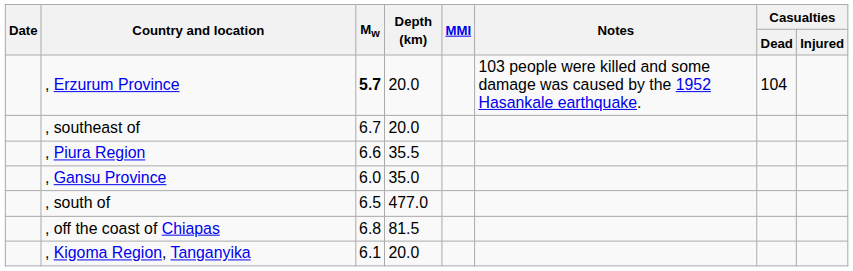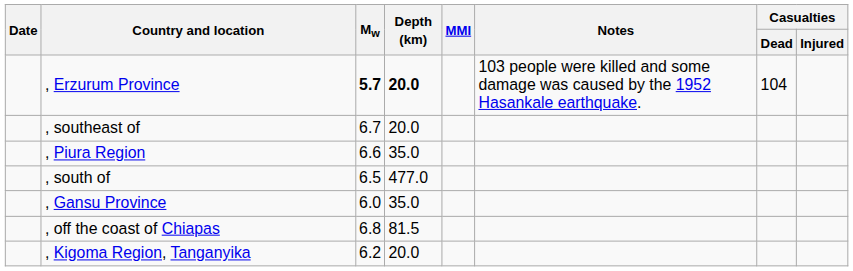 <table class="wikitable sortable sort-under" style="border:1px black; margin-left:1em;">
 <tr>
 <th rowspan="2"><small>Date</small></th>
 <th rowspan="2" style="width: 310px"><small>Country and location</small></th>
 <th rowspan="2"><small>M<sub>w</sub></small></th>
 <th rowspan="2"><small>Depth (km)</small></th>
 <th rowspan="2"><small><a href='#'>MMI</a></small></th>
 <th rowspan="2" class="unsortable"><small>Notes</small></th>
 <th colspan="2"><small>Casualties</small></th>
 </tr>
 <tr>
 <th><small>Dead</small></th>
 <th><small>Injured</small></th>
 </tr>
 <tr>
 <td></td>
 <td>, <a href='#'>Erzurum Province</a></td>
 <td><strong>5.7</strong></td>
-<td>20.0</td>
+<td><strong>20.0</strong></td>
 <td></td>
 <td>103 people were killed and some damage was caused by the <a href='#'>1952 Hasankale earthquake</a>.</td>
 <td>104</td>
 <td></td>
 </tr>
 <tr>
 <td></td>
 <td>, southeast of</td>
 <td>6.7</td>
 <td>20.0</td>
 <td></td>
 <td></td>
 <td></td>
 <td></td>
 </tr>
 <tr>
 <td></td>
 <td>, <a href='#'>Piura Region</a></td>
 <td>6.6</td>
-<td>35.5</td>
-<td></td>
-<td></td>
-<td></td>
-<td></td>
-</tr>
-<tr>
-<td></td>
-<td>, <a href='#'>Gansu Province</a></td>
-<td>6.0</td>
 <td>35.0</td>
 <td></td>
 <td></td>
 <td></td>
 <td></td>
 </tr>
 <tr>
 <td></td>
 <td>, south of</td>
 <td>6.5</td>
 <td>477.0</td>
 <td></td>
 <td></td>
 <td></td>
 <td></td>
 </tr>
 <tr>
 <td></td>
+<td>, <a href='#'>Gansu Province</a></td>
+<td>6.0</td>
+<td>35.0</td>
+<td></td>
+<td></td>
+<td></td>
+<td></td>
+</tr>
+<tr>
+<td></td>
 <td>, off the coast of <a href='#'>Chiapas</a></td>
 <td>6.8</td>
 <td>81.5</td>
 <td></td>
 <td></td>
 <td></td>
 <td></td>
 </tr>
 <tr>
 <td></td>
 <td>, <a href='#'>Kigoma Region</a>, <a href='#'>Tanganyika</a></td>
-<td>6.1</td>
+<td>6.2</td>
 <td>20.0</td>
 <td></td>
 <td></td>
 <td></td>
 <td></td>
 </tr>
 </table>
